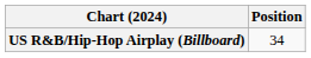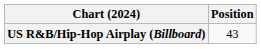 <table class="wikitable sortable plainrowheaders" style="text-align:center">
 <tr>
 <th scope="col">Chart (2024)</th>
 <th scope="col">Position</th>
 </tr>
 <tr>
 <th scope="row">US R&B/Hip-Hop Airplay (<em>Billboard</em>)</th>
-<td>34</td>
+<td>43</td>
 </tr>
 </table>
